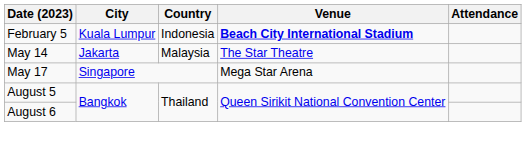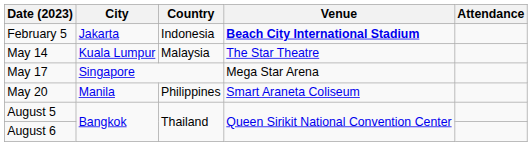 <table class="wikitable">
 <tr>
 <th>Date (2023)</th>
 <th>City</th>
 <th>Country</th>
 <th>Venue</th>
 <th>Attendance</th>
 </tr>
 <tr>
 <td>February 5</td>
-<td><a href='#'>Kuala Lumpur</a></td>
+<td><a href='#'>Jakarta</a></td>
 <td>Indonesia</td>
 <td><strong><a href='#'>Beach City International Stadium</a></strong></td>
 <td></td>
 </tr>
 <tr>
 <td>May 14</td>
-<td><a href='#'>Jakarta</a></td>
+<td><a href='#'>Kuala Lumpur</a></td>
 <td>Malaysia</td>
 <td><a href='#'>The Star Theatre</a></td>
 <td></td>
 </tr>
 <tr>
 <td>May 17</td>
 <td colspan="2"><a href='#'>Singapore</a></td>
 <td>Mega Star Arena</td>
+<td></td>
+</tr>
+<tr>
+<td>May 20</td>
+<td><a href='#'>Manila</a></td>
+<td>Philippines</td>
+<td><a href='#'>Smart Araneta Coliseum</a></td>
 <td></td>
 </tr>
 <tr>
 <td>August 5</td>
 <td rowspan="2"><a href='#'>Bangkok</a></td>
 <td rowspan="2">Thailand</td>
 <td rowspan="2"><a href='#'>Queen Sirikit National Convention Center</a></td>
 <td></td>
 </tr>
 <tr>
 <td>August 6</td>
 <td></td>
 </tr>
 </table>
